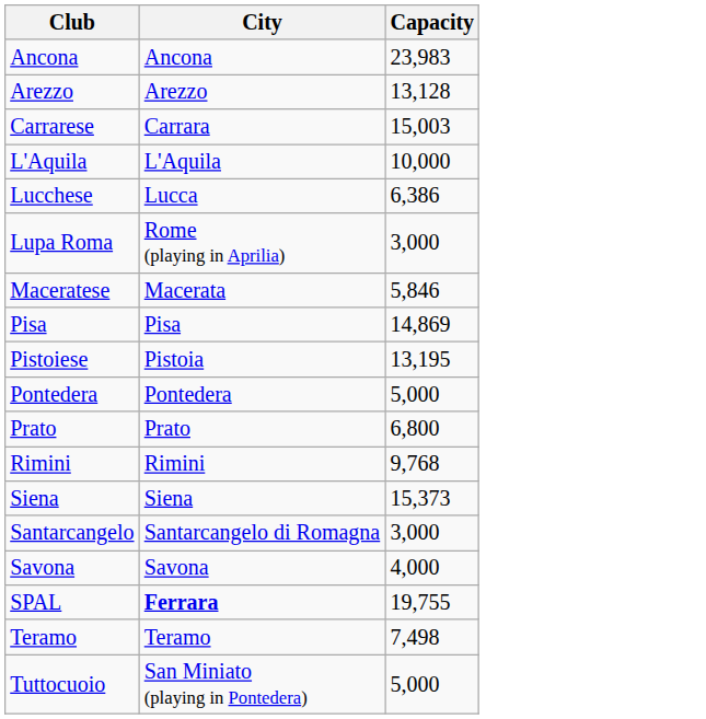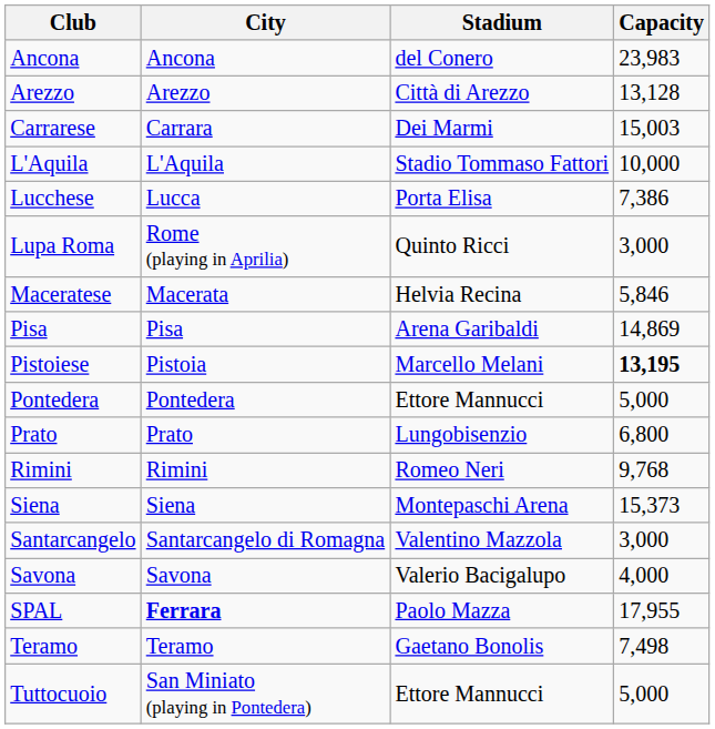 <table class="wikitable sortable">
 <tr>
 <th>Club</th>
 <th>City</th>
+<th>Stadium</th>
 <th>Capacity</th>
 </tr>
 <tr>
 <td><a href='#'>Ancona</a></td>
 <td><a href='#'>Ancona</a></td>
+<td><a href='#'>del Conero</a></td>
 <td>23,983</td>
 </tr>
 <tr>
 <td><a href='#'>Arezzo</a></td>
 <td><a href='#'>Arezzo</a></td>
+<td><a href='#'>Città di Arezzo</a></td>
 <td>13,128</td>
 </tr>
 <tr>
 <td><a href='#'>Carrarese</a></td>
 <td><a href='#'>Carrara</a></td>
+<td><a href='#'>Dei Marmi</a></td>
 <td>15,003</td>
 </tr>
 <tr>
 <td><a href='#'>L'Aquila</a></td>
 <td><a href='#'>L'Aquila</a></td>
+<td><a href='#'>Stadio Tommaso Fattori</a></td>
 <td>10,000</td>
 </tr>
 <tr>
 <td><a href='#'>Lucchese</a></td>
 <td><a href='#'>Lucca</a></td>
-<td>6,386</td>
+<td><a href='#'>Porta Elisa</a></td>
+<td>7,386</td>
 </tr>
 <tr>
 <td><a href='#'>Lupa Roma</a></td>
 <td><a href='#'>Rome</a><br><small>(playing in <a href='#'>Aprilia</a>)</small></td>
+<td>Quinto Ricci</td>
 <td>3,000</td>
 </tr>
 <tr>
 <td><a href='#'>Maceratese</a></td>
 <td><a href='#'>Macerata</a></td>
+<td>Helvia Recina</td>
 <td>5,846</td>
 </tr>
 <tr>
 <td><a href='#'>Pisa</a></td>
 <td><a href='#'>Pisa</a></td>
+<td><a href='#'>Arena Garibaldi</a></td>
 <td>14,869</td>
 </tr>
 <tr>
 <td><a href='#'>Pistoiese</a></td>
 <td><a href='#'>Pistoia</a></td>
-<td>13,195</td>
+<td><a href='#'>Marcello Melani</a></td>
+<td><strong>13,195</strong></td>
 </tr>
 <tr>
 <td><a href='#'>Pontedera</a></td>
 <td><a href='#'>Pontedera</a></td>
+<td>Ettore Mannucci</td>
 <td>5,000</td>
 </tr>
 <tr>
 <td><a href='#'>Prato</a></td>
 <td><a href='#'>Prato</a></td>
+<td><a href='#'>Lungobisenzio</a></td>
 <td>6,800</td>
 </tr>
 <tr>
 <td><a href='#'>Rimini</a></td>
 <td><a href='#'>Rimini</a></td>
+<td><a href='#'>Romeo Neri</a></td>
 <td>9,768</td>
 </tr>
 <tr>
 <td><a href='#'>Siena</a></td>
 <td><a href='#'>Siena</a></td>
+<td><a href='#'>Montepaschi Arena</a></td>
 <td>15,373</td>
 </tr>
 <tr>
 <td><a href='#'>Santarcangelo</a></td>
 <td><a href='#'>Santarcangelo di Romagna</a></td>
+<td><a href='#'>Valentino Mazzola</a></td>
 <td>3,000</td>
 </tr>
 <tr>
 <td><a href='#'>Savona</a></td>
 <td><a href='#'>Savona</a></td>
+<td>Valerio Bacigalupo</td>
 <td>4,000</td>
 </tr>
 <tr>
 <td><a href='#'>SPAL</a></td>
 <td><strong><a href='#'>Ferrara</a></strong></td>
-<td>19,755</td>
+<td><a href='#'>Paolo Mazza</a></td>
+<td>17,955</td>
 </tr>
 <tr>
 <td><a href='#'>Teramo</a></td>
 <td><a href='#'>Teramo</a></td>
+<td><a href='#'>Gaetano Bonolis</a></td>
 <td>7,498</td>
 </tr>
 <tr>
 <td><a href='#'>Tuttocuoio</a></td>
 <td><a href='#'>San Miniato</a><br><small>(playing in <a href='#'>Pontedera</a>)</small></td>
+<td>Ettore Mannucci</td>
 <td>5,000</td>
 </tr>
 </table>
